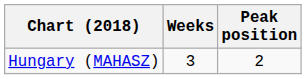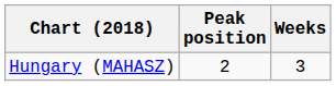 <table class="wikitable sortable plainrowheaders" style="text-align:center">
 <tr>
 <th scope="col">Chart (2018)</th>
+<th scope="col">Peak<br> position</th>
 <th scope="col">Weeks</th>
-<th scope="col">Peak<br> position</th>
 </tr>
 <tr>
 <td><a href='#'>Hungary</a> (<a href='#'>MAHASZ</a>)</td>
+<td>2</td>
 <td>3</td>
-<td>2</td>
 </tr>
 </table>
